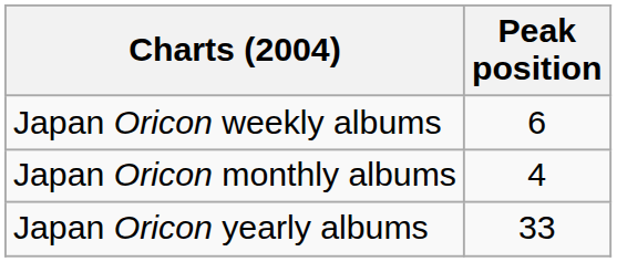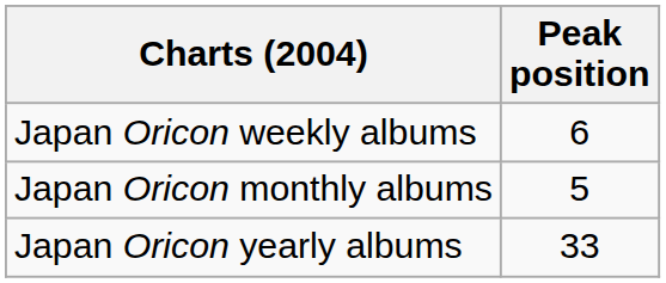 <table class="wikitable">
 <tr>
 <th>Charts (2004)</th>
 <th>Peak<br>position</th>
 </tr>
 <tr>
 <td>Japan <em>Oricon</em> weekly albums</td>
 <td align="center">6</td>
 </tr>
 <tr>
 <td>Japan <em>Oricon</em> monthly albums</td>
-<td align="center">4</td>
+<td align="center">5</td>
 </tr>
 <tr>
 <td>Japan <em>Oricon</em> yearly albums</td>
 <td align="center">33</td>
 </tr>
 </table>
